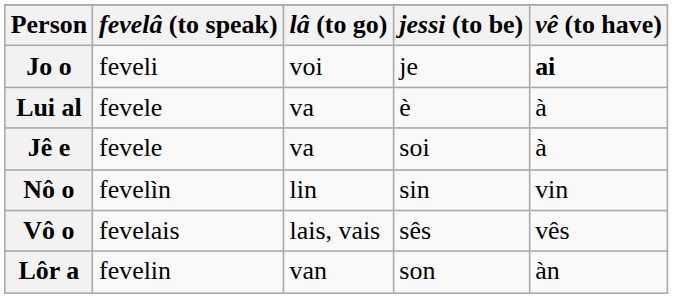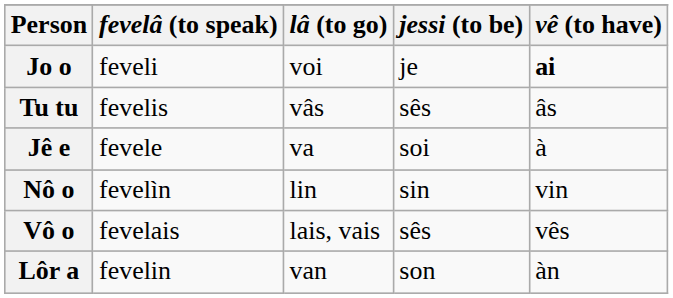 <table class="wikitable">
 <tr>
 </tr>
 <tr>
 <th>Person</th>
 <th><em>fevelâ</em> (to speak)</th>
 <th><em>lâ</em> (to go)</th>
 <th><em>jessi</em> (to be)</th>
 <th><em>vê</em> (to have)</th>
 </tr>
 <tr>
 <th>Jo o</th>
 <td>feveli</td>
 <td>voi</td>
 <td>je</td>
 <td><strong>ai</strong></td>
 </tr>
 <tr>
-<th>Lui al</th>
-<td>fevele</td>
-<td>va</td>
-<td>è</td>
-<td>à</td>
+<th>Tu tu</th>
+<td>fevelis</td>
+<td>vâs</td>
+<td>sês</td>
+<td>âs</td>
 </tr>
 <tr>
 <th>Jê e</th>
 <td>fevele</td>
 <td>va</td>
 <td>soi</td>
 <td>à</td>
 </tr>
 <tr>
 <th>Nô o</th>
 <td>fevelìn</td>
 <td>lin</td>
 <td>sin</td>
 <td>vin</td>
 </tr>
 <tr>
 <th>Vô o</th>
 <td>fevelais</td>
 <td>lais, vais</td>
 <td>sês</td>
 <td>vês</td>
 </tr>
 <tr>
 <th>Lôr a</th>
 <td>fevelin</td>
 <td>van</td>
 <td>son</td>
 <td>àn</td>
 </tr>
 </table>
